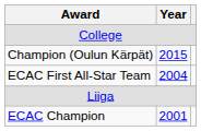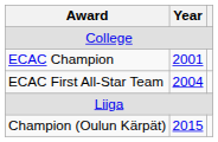 <table class="wikitable">
 <tr>
 <th>Award</th>
 <th>Year</th>
 <th></th>
 </tr>
 <tr ALIGN="center" bgcolor="#e0e0e0">
 <td colspan="3"><a href='#'>College</a></td>
 </tr>
 <tr>
-<td>Champion (Oulun Kärpät)</td>
-<td><a href='#'>2015</a></td>
+<td><a href='#'>ECAC</a> Champion</td>
+<td><a href='#'>2001</a></td>
 <td></td>
 </tr>
 <tr>
 <td>ECAC First All-Star Team</td>
 <td><a href='#'>2004</a></td>
 <td></td>
 </tr>
 <tr ALIGN="center" bgcolor="#e0e0e0">
 <td colspan="3"><a href='#'>Liiga</a></td>
 </tr>
 <tr>
-<td><a href='#'>ECAC</a> Champion</td>
-<td><a href='#'>2001</a></td>
+<td>Champion (Oulun Kärpät)</td>
+<td><a href='#'>2015</a></td>
 <td></td>
 </tr>
 </table>
